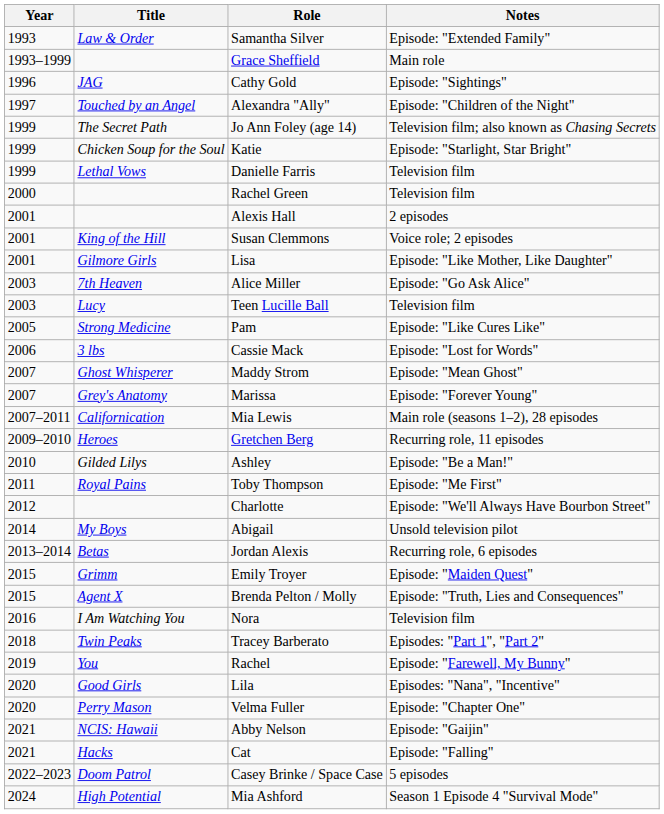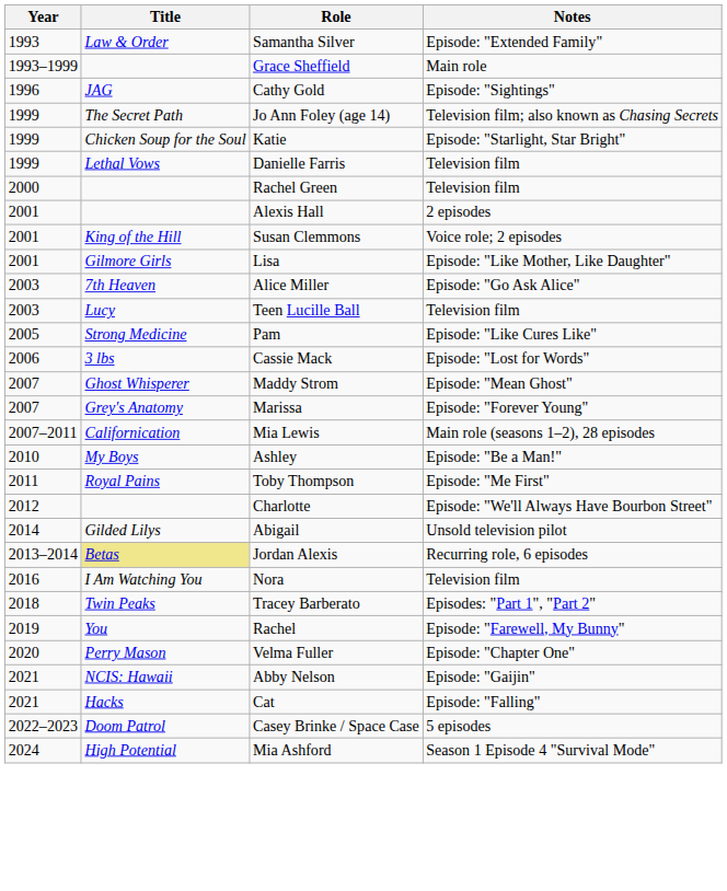 <table class = "wikitable sortable">
 <tr>
 <th>Year</th>
 <th>Title</th>
 <th>Role</th>
 <th class = "unsortable">Notes</th>
 </tr>
 <tr>
 <td>1993</td>
 <td><em><a href='#'>Law & Order</a></em></td>
 <td>Samantha Silver</td>
 <td>Episode: "Extended Family"</td>
 </tr>
 <tr>
 <td>1993–1999</td>
 <td><em></em></td>
 <td><a href='#'>Grace Sheffield</a></td>
 <td>Main role</td>
 </tr>
 <tr>
 <td>1996</td>
 <td><em><a href='#'>JAG</a></em></td>
 <td>Cathy Gold</td>
 <td>Episode: "Sightings"</td>
-</tr>
-<tr>
-<td>1997</td>
-<td><em><a href='#'>Touched by an Angel</a></em></td>
-<td>Alexandra "Ally"</td>
-<td>Episode: "Children of the Night"</td>
 </tr>
 <tr>
 <td>1999</td>
 <td><em>The Secret Path</em></td>
 <td>Jo Ann Foley (age 14)</td>
 <td>Television film; also known as <em>Chasing Secrets</em></td>
 </tr>
 <tr>
 <td>1999</td>
 <td><em>Chicken Soup for the Soul</em></td>
 <td>Katie</td>
 <td>Episode: "Starlight, Star Bright"</td>
 </tr>
 <tr>
 <td>1999</td>
 <td><em><a href='#'>Lethal Vows</a></em></td>
 <td>Danielle Farris</td>
 <td>Television film</td>
 </tr>
 <tr>
 <td>2000</td>
 <td><em></em></td>
 <td>Rachel Green</td>
 <td>Television film</td>
 </tr>
 <tr>
 <td>2001</td>
 <td><em></em></td>
 <td>Alexis Hall</td>
 <td>2 episodes</td>
 </tr>
 <tr>
 <td>2001</td>
 <td><em><a href='#'>King of the Hill</a></em></td>
 <td>Susan Clemmons</td>
 <td>Voice role; 2 episodes</td>
 </tr>
 <tr>
 <td>2001</td>
 <td><em><a href='#'>Gilmore Girls</a></em></td>
 <td>Lisa</td>
 <td>Episode: "Like Mother, Like Daughter"</td>
 </tr>
 <tr>
 <td>2003</td>
 <td><em><a href='#'>7th Heaven</a></em></td>
 <td>Alice Miller</td>
 <td>Episode: "Go Ask Alice"</td>
 </tr>
 <tr>
 <td>2003</td>
 <td><em><a href='#'>Lucy</a></em></td>
 <td>Teen <a href='#'>Lucille Ball</a></td>
 <td>Television film</td>
 </tr>
 <tr>
 <td>2005</td>
 <td><em><a href='#'>Strong Medicine</a></em></td>
 <td>Pam</td>
 <td>Episode: "Like Cures Like"</td>
 </tr>
 <tr>
 <td>2006</td>
 <td><em><a href='#'>3 lbs</a></em></td>
 <td>Cassie Mack</td>
 <td>Episode: "Lost for Words"</td>
 </tr>
 <tr>
 <td>2007</td>
 <td><em><a href='#'>Ghost Whisperer</a></em></td>
 <td>Maddy Strom</td>
 <td>Episode: "Mean Ghost"</td>
 </tr>
 <tr>
 <td>2007</td>
 <td><em><a href='#'>Grey's Anatomy</a></em></td>
 <td>Marissa</td>
 <td>Episode: "Forever Young"</td>
 </tr>
 <tr>
 <td>2007–2011</td>
 <td><em><a href='#'>Californication</a></em></td>
 <td>Mia Lewis</td>
 <td>Main role (seasons 1–2), 28 episodes</td>
 </tr>
 <tr>
-<td>2009–2010</td>
-<td><em><a href='#'>Heroes</a></em></td>
-<td><a href='#'>Gretchen Berg</a></td>
-<td>Recurring role, 11 episodes</td>
-</tr>
-<tr>
 <td>2010</td>
-<td><em>Gilded Lilys</em></td>
+<td><em><a href='#'>My Boys</a></em></td>
 <td>Ashley</td>
 <td>Episode: "Be a Man!"</td>
 </tr>
 <tr>
 <td>2011</td>
 <td><em><a href='#'>Royal Pains</a></em></td>
 <td>Toby Thompson</td>
 <td>Episode: "Me First"</td>
 </tr>
 <tr>
 <td>2012</td>
 <td><em></em></td>
 <td>Charlotte</td>
 <td>Episode: "We'll Always Have Bourbon Street"</td>
 </tr>
 <tr>
 <td>2014</td>
-<td><em><a href='#'>My Boys</a></em></td>
+<td><em>Gilded Lilys</em></td>
 <td>Abigail</td>
 <td>Unsold television pilot</td>
 </tr>
 <tr>
 <td>2013–2014</td>
-<td><em><a href='#'>Betas</a></em></td>
+<td style="background: khaki;"><em><a href='#'>Betas</a></em></td>
 <td>Jordan Alexis</td>
 <td>Recurring role, 6 episodes</td>
-</tr>
-<tr>
-<td>2015</td>
-<td><em><a href='#'>Grimm</a></em></td>
-<td>Emily Troyer</td>
-<td>Episode: "<a href='#'>Maiden Quest</a>"</td>
-</tr>
-<tr>
-<td>2015</td>
-<td><em><a href='#'>Agent X</a></em></td>
-<td>Brenda Pelton / Molly</td>
-<td>Episode: "Truth, Lies and Consequences"</td>
 </tr>
 <tr>
 <td>2016</td>
 <td><em>I Am Watching You</em></td>
 <td>Nora</td>
 <td>Television film</td>
 </tr>
 <tr>
 <td>2018</td>
 <td><em><a href='#'>Twin Peaks</a></em></td>
 <td>Tracey Barberato</td>
 <td>Episodes: "<a href='#'>Part 1</a>", "<a href='#'>Part 2</a>"</td>
 </tr>
 <tr>
 <td>2019</td>
 <td><em><a href='#'>You</a></em></td>
 <td>Rachel</td>
 <td>Episode: "<a href='#'>Farewell, My Bunny</a>"</td>
-</tr>
-<tr>
-<td>2020</td>
-<td><em><a href='#'>Good Girls</a></em></td>
-<td>Lila</td>
-<td>Episodes: "Nana", "Incentive"</td>
 </tr>
 <tr>
 <td>2020</td>
 <td><em><a href='#'>Perry Mason</a></em></td>
 <td>Velma Fuller</td>
 <td>Episode: "Chapter One"</td>
 </tr>
 <tr>
 <td>2021</td>
 <td><em><a href='#'>NCIS: Hawaii</a></em></td>
 <td>Abby Nelson</td>
 <td>Episode: "Gaijin"</td>
 </tr>
 <tr>
 <td>2021</td>
 <td><em><a href='#'>Hacks</a></em></td>
 <td>Cat</td>
 <td>Episode: "Falling"</td>
 </tr>
 <tr>
 <td>2022–2023</td>
 <td><em><a href='#'>Doom Patrol</a></em></td>
 <td>Casey Brinke / Space Case</td>
 <td>5 episodes</td>
 </tr>
 <tr>
 <td>2024</td>
 <td><em><a href='#'>High Potential</a></em></td>
 <td>Mia Ashford</td>
 <td>Season 1 Episode 4 "Survival Mode"</td>
 </tr>
 </table>
